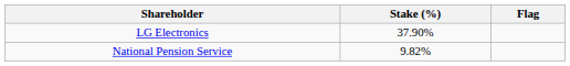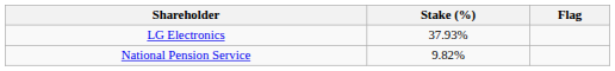 <table class="wikitable" style="text-align:center; width:60%;">
 <tr>
 <th>Shareholder</th>
 <th>Stake (%)</th>
 <th>Flag</th>
 </tr>
 <tr>
 <td><a href='#'>LG Electronics</a></td>
-<td>37.90%</td>
+<td>37.93%</td>
 <td></td>
 </tr>
 <tr>
 <td><a href='#'>National Pension Service</a></td>
 <td>9.82%</td>
 <td></td>
 </tr>
 </table>
